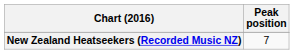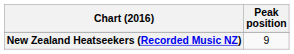 <table class="wikitable sortable plainrowheaders" style="text-align:center">
 <tr>
 <th scope="col">Chart (2016)</th>
 <th scope="col">Peak<br>position</th>
 </tr>
 <tr>
 </tr>
 <tr>
 <th scope="row">New Zealand Heatseekers (<a href='#'>Recorded Music NZ</a>)</th>
-<td>7</td>
+<td>9</td>
 </tr>
 </table>
